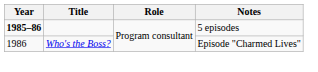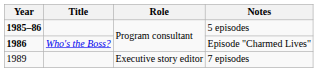 <table class="wikitable sortable">
 <tr>
 <th>Year</th>
 <th>Title</th>
 <th>Role</th>
 <th class="unsortable">Notes</th>
 </tr>
 <tr>
 <td><strong>1985–86</strong></td>
 <td><em></em></td>
 <td rowspan=2>Program consultant</td>
 <td>5 episodes</td>
 </tr>
 <tr>
-<td>1986</td>
+<td><strong>1986</strong></td>
 <td><em><a href='#'>Who's the Boss?</a></em></td>
 <td>Episode "Charmed Lives"</td>
 </tr>
+<tr>
+<td>1989</td>
+<td><em></em></td>
+<td>Executive story editor</td>
+<td>7 episodes</td>
+</tr>
 </table>
